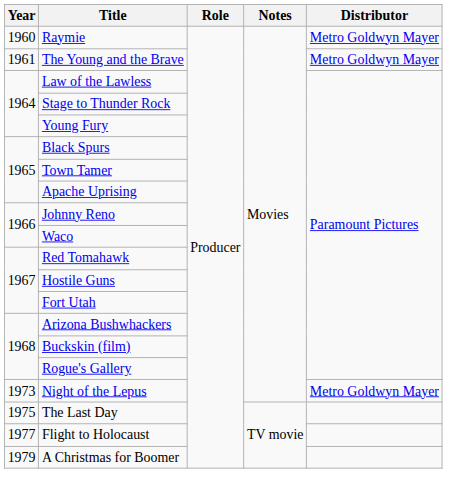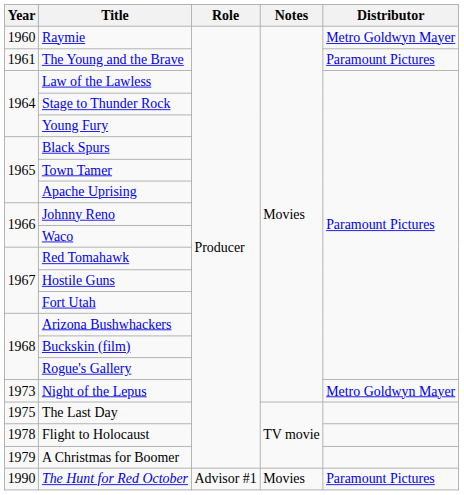 <table class="wikitable">
 <tr>
 <th>Year</th>
 <th>Title</th>
 <th>Role</th>
 <th>Notes</th>
 <th>Distributor</th>
 </tr>
 <tr>
 <td>1960</td>
 <td><a href='#'>Raymie</a></td>
 <td rowspan="20">Producer</td>
 <td rowspan="17">Movies</td>
 <td><a href='#'>Metro Goldwyn Mayer</a></td>
 </tr>
 <tr>
 <td>1961</td>
 <td><a href='#'>The Young and the Brave</a></td>
-<td><a href='#'>Metro Goldwyn Mayer</a></td>
+<td><a href='#'>Paramount Pictures</a></td>
 </tr>
 <tr>
 <td rowspan="3">1964</td>
 <td><a href='#'>Law of the Lawless</a></td>
 <td rowspan="14"><a href='#'>Paramount Pictures</a></td>
 </tr>
 <tr>
 <td><a href='#'>Stage to Thunder Rock</a></td>
 </tr>
 <tr>
 <td><a href='#'>Young Fury</a></td>
 </tr>
 <tr>
 <td rowspan="3">1965</td>
 <td><a href='#'>Black Spurs</a></td>
 </tr>
 <tr>
 <td><a href='#'>Town Tamer</a></td>
 </tr>
 <tr>
 <td><a href='#'>Apache Uprising</a></td>
 </tr>
 <tr>
 <td rowspan="2">1966</td>
 <td><a href='#'>Johnny Reno</a></td>
 </tr>
 <tr>
 <td><a href='#'>Waco</a></td>
 </tr>
 <tr>
 <td rowspan="3">1967</td>
 <td><a href='#'>Red Tomahawk</a></td>
 </tr>
 <tr>
 <td><a href='#'>Hostile Guns</a></td>
 </tr>
 <tr>
 <td><a href='#'>Fort Utah</a></td>
 </tr>
 <tr>
 <td rowspan="3">1968</td>
 <td><a href='#'>Arizona Bushwhackers</a></td>
 </tr>
 <tr>
 <td><a href='#'>Buckskin (film)</a></td>
 </tr>
 <tr>
 <td><a href='#'>Rogue's Gallery</a></td>
 </tr>
 <tr>
 <td>1973</td>
 <td><a href='#'>Night of the Lepus</a></td>
 <td><a href='#'>Metro Goldwyn Mayer</a></td>
 </tr>
 <tr>
 <td>1975</td>
 <td>The Last Day</td>
 <td rowspan="3">TV movie</td>
 <td></td>
 </tr>
 <tr>
-<td>1977</td>
+<td>1978</td>
 <td>Flight to Holocaust</td>
 <td></td>
 </tr>
 <tr>
 <td>1979</td>
 <td>A Christmas for Boomer</td>
 <td></td>
 </tr>
+<tr>
+<td>1990</td>
+<td><em><a href='#'>The Hunt for Red October</a></em></td>
+<td>Advisor #1</td>
+<td>Movies</td>
+<td><a href='#'>Paramount Pictures</a></td>
+</tr>
 </table>
